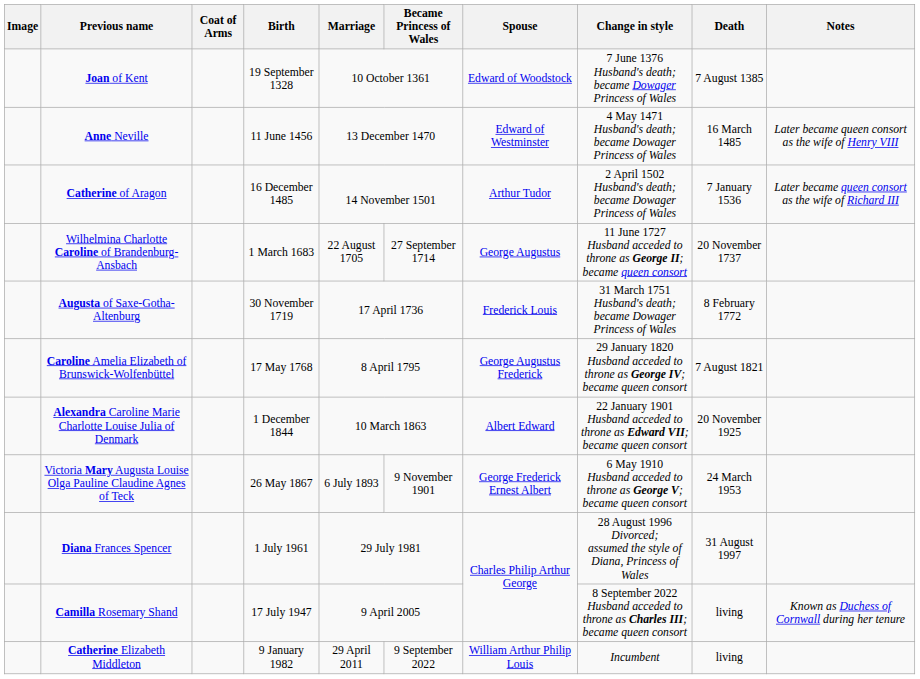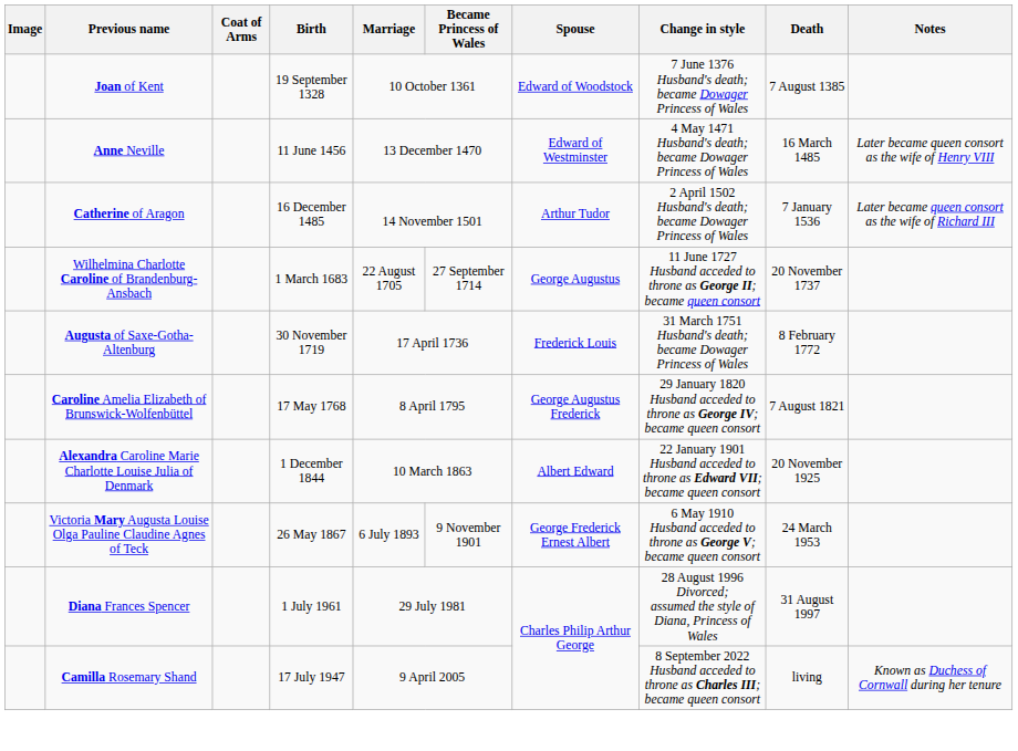 <table class="wikitable" style="text-align:center">
 <tr>
 <th>Image</th>
 <th width=200>Previous name</th>
 <th>Coat of Arms</th>
 <th>Birth</th>
 <th>Marriage</th>
 <th width="100px">Became Princess of Wales</th>
 <th width="150px">Spouse</th>
 <th width="150px">Change in style</th>
 <th>Death</th>
 <th>Notes</th>
 </tr>
 <tr>
 <td></td>
 <td><a href='#'><strong>Joan</strong> of Kent</a></td>
 <td></td>
 <td>19 September 1328</td>
 <td colspan=2>10 October 1361</td>
 <td><a href='#'>Edward of Woodstock</a></td>
 <td>7 June 1376<br><em>Husband's death;<br>became <a href='#'>Dowager</a> Princess of Wales</em></td>
 <td>7 August 1385</td>
 <td> </td>
 </tr>
 <tr>
 <td></td>
 <td><a href='#'><strong>Anne</strong> Neville</a></td>
 <td></td>
 <td>11 June 1456</td>
 <td colspan=2>13 December 1470</td>
 <td><a href='#'>Edward of Westminster</a></td>
 <td>4 May 1471<br><em>Husband's death;<br>became Dowager Princess of Wales</em></td>
 <td>16 March 1485</td>
 <td><em>Later became queen consort as the wife of <a href='#'>Henry VIII</a></em></td>
 </tr>
 <tr>
 <td></td>
 <td><a href='#'><strong>Catherine</strong> of Aragon</a></td>
 <td></td>
 <td>16 December 1485</td>
 <td colspan=2><br> 14 November 1501</td>
 <td><a href='#'>Arthur Tudor</a></td>
 <td>2 April 1502<br><em>Husband's death;<br>became Dowager Princess of Wales</em></td>
 <td>7 January 1536</td>
 <td><em>Later became <a href='#'>queen consort</a> as the wife of <a href='#'>Richard III</a></em></td>
 </tr>
 <tr>
 <td></td>
 <td><a href='#'>Wilhelmina Charlotte <strong>Caroline</strong> of Brandenburg-Ansbach</a></td>
 <td></td>
 <td>1 March 1683</td>
 <td>22 August 1705</td>
 <td>27 September 1714</td>
 <td><a href='#'>George Augustus</a></td>
 <td>11 June 1727<br><em>Husband acceded to throne as <strong>George II</strong>;<br>became <a href='#'>queen consort</a></em></td>
 <td>20 November 1737</td>
 <td> </td>
 </tr>
 <tr>
 <td></td>
 <td><a href='#'><strong>Augusta</strong> of Saxe-Gotha-Altenburg</a></td>
 <td></td>
 <td>30 November 1719</td>
 <td colspan=2>17 April 1736</td>
 <td><a href='#'>Frederick Louis</a></td>
 <td>31 March 1751<br><em>Husband's death;<br>became Dowager Princess of Wales</em></td>
 <td>8 February 1772</td>
 <td> </td>
 </tr>
 <tr>
 <td></td>
 <td><a href='#'><strong>Caroline</strong> Amelia Elizabeth of Brunswick-Wolfenbüttel</a></td>
 <td></td>
 <td>17 May 1768</td>
 <td colspan=2>8 April 1795</td>
 <td><a href='#'>George Augustus Frederick</a></td>
 <td>29 January 1820<br><em>Husband acceded to throne as <strong>George IV</strong>;<br>became queen consort</em></td>
 <td>7 August 1821</td>
 <td> </td>
 </tr>
 <tr>
 <td></td>
 <td><a href='#'><strong>Alexandra</strong> Caroline Marie Charlotte Louise Julia of Denmark</a></td>
 <td></td>
 <td>1 December 1844</td>
 <td colspan=2>10 March 1863</td>
 <td><a href='#'>Albert Edward</a></td>
 <td>22 January 1901<br><em>Husband acceded to throne as <strong>Edward VII</strong>;<br>became queen consort</em></td>
 <td>20 November 1925</td>
 <td> </td>
 </tr>
 <tr>
 <td></td>
 <td><a href='#'>Victoria <strong>Mary</strong> Augusta Louise Olga Pauline Claudine Agnes of Teck</a></td>
 <td></td>
 <td>26 May 1867</td>
 <td>6 July 1893</td>
 <td>9 November 1901</td>
 <td><a href='#'>George Frederick Ernest Albert</a></td>
 <td>6 May 1910<br><em>Husband acceded to throne as <strong>George V</strong>;<br>became queen consort</em></td>
 <td>24 March 1953</td>
 <td> </td>
 </tr>
 <tr>
 <td></td>
 <td><a href='#'><strong>Diana</strong> Frances Spencer</a></td>
 <td></td>
 <td>1 July 1961</td>
 <td colspan=2>29 July 1981</td>
 <td rowspan=2><a href='#'>Charles Philip Arthur George</a></td>
 <td>28 August 1996<br><em>Divorced;<br>assumed the style of Diana, Princess of Wales</em></td>
 <td>31 August 1997</td>
 <td> </td>
 </tr>
 <tr>
 <td></td>
 <td><a href='#'><strong>Camilla</strong> Rosemary Shand</a></td>
 <td></td>
 <td>17 July 1947</td>
 <td colspan=2>9 April 2005</td>
 <td>8 September 2022<br><em>Husband acceded to throne as <strong>Charles III</strong>;<br>became queen consort</em></td>
 <td>living</td>
 <td><em>Known as <a href='#'>Duchess of Cornwall</a> during her tenure</em></td>
 </tr>
-<tr>
-<td></td>
-<td><a href='#'><strong>Catherine</strong> Elizabeth Middleton</a></td>
-<td></td>
-<td>9 January 1982</td>
-<td>29 April 2011</td>
-<td>9 September 2022</td>
-<td><a href='#'>William Arthur Philip Louis</a></td>
-<td><em>Incumbent</em></td>
-<td>living</td>
-<td> </td>
-</tr>
 </table>
